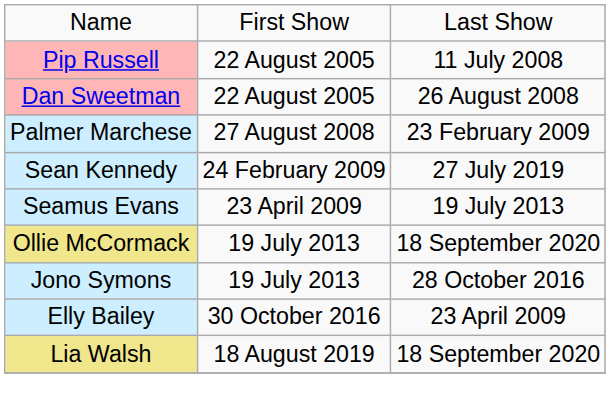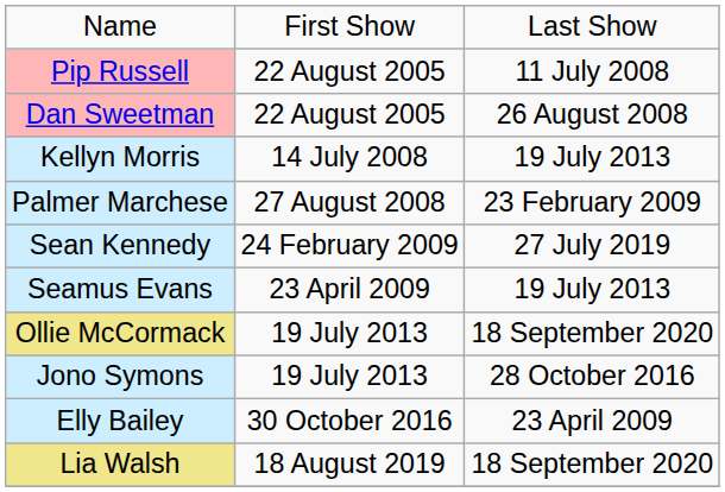 <table class="wikitable" style="text-align:center">
 <tr>
 <td>Name</td>
 <td>First Show</td>
 <td>Last Show</td>
 </tr>
 <tr>
 <td style="background:#FFB6B6"><a href='#'>Pip Russell</a></td>
 <td>22 August 2005</td>
 <td>11 July 2008</td>
 </tr>
 <tr>
 <td style="background:#FFB6B6;"><a href='#'>Dan Sweetman</a></td>
 <td>22 August 2005</td>
 <td>26 August 2008</td>
+</tr>
+<tr>
+<td style="background:#cef;">Kellyn Morris</td>
+<td>14 July 2008</td>
+<td>19 July 2013</td>
 </tr>
 <tr>
 <td style="background:#cef;">Palmer Marchese</td>
 <td>27 August 2008</td>
 <td>23 February 2009</td>
 </tr>
 <tr>
 <td style="background:#cef;">Sean Kennedy</td>
 <td>24 February 2009</td>
 <td>27 July 2019</td>
 </tr>
 <tr>
 <td style="background:#cef;">Seamus Evans</td>
 <td>23 April 2009</td>
 <td>19 July 2013</td>
 </tr>
 <tr>
 <td style="background:#F0E68C;">Ollie McCormack</td>
 <td>19 July 2013</td>
 <td>18 September 2020</td>
 </tr>
 <tr>
 <td style="background:#cef;">Jono Symons</td>
 <td>19 July 2013</td>
 <td>28 October 2016</td>
 </tr>
 <tr>
 <td style="background:#cef;">Elly Bailey</td>
 <td>30 October 2016</td>
 <td>23 April 2009</td>
 </tr>
 <tr>
 <td style="background:#F0E68C;">Lia Walsh</td>
 <td>18 August 2019</td>
 <td>18 September 2020</td>
 </tr>
 <tr>
 </tr>
 </table>
